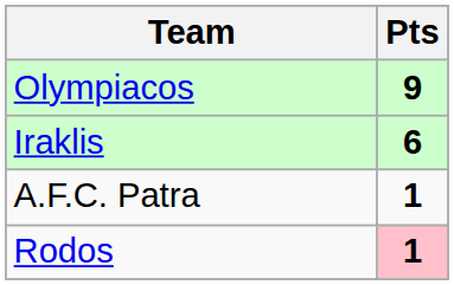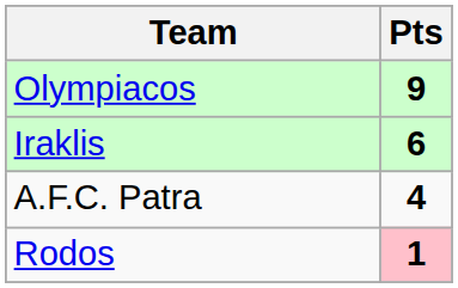 <table class="wikitable" style="text-align: center;">
 <tr>
 <th width=165>Team</th>
 <th width=20>Pts</th>
 </tr>
 <tr bgcolor="#ccffcc">
 <td align=left><a href='#'>Olympiacos</a></td>
 <td><strong>9</strong></td>
 </tr>
 <tr bgcolor="#ccffcc">
 <td align=left><a href='#'>Iraklis</a></td>
 <td><strong>6</strong></td>
 </tr>
 <tr>
 <td align=left>A.F.C. Patra</td>
-<td><strong>1</strong></td>
+<td><strong>4</strong></td>
 </tr>
 <tr>
 <td align=left><a href='#'>Rodos</a></td>
 <td style="background: pink;"><strong>1</strong></td>
 </tr>
 </table>
